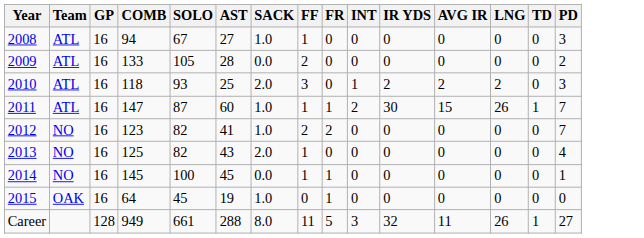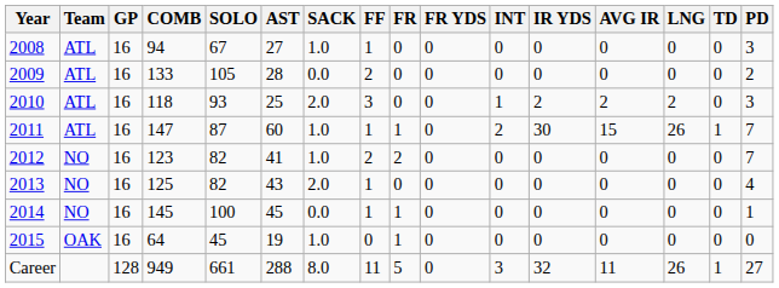 <table class="wikitable">
 <tr>
 <th>Year</th>
 <th>Team</th>
 <th>GP</th>
 <th>COMB</th>
 <th>SOLO</th>
 <th>AST</th>
 <th>SACK</th>
 <th>FF</th>
 <th>FR</th>
+<th>FR YDS</th>
 <th>INT</th>
 <th>IR YDS</th>
 <th>AVG IR</th>
 <th>LNG</th>
 <th>TD</th>
 <th>PD</th>
 </tr>
 <tr>
 <td><a href='#'>2008</a></td>
 <td><a href='#'>ATL</a></td>
 <td>16</td>
 <td>94</td>
 <td>67</td>
 <td>27</td>
 <td>1.0</td>
 <td>1</td>
+<td>0</td>
 <td>0</td>
 <td>0</td>
 <td>0</td>
 <td>0</td>
 <td>0</td>
 <td>0</td>
 <td>3</td>
 </tr>
 <tr>
 <td><a href='#'>2009</a></td>
 <td><a href='#'>ATL</a></td>
 <td>16</td>
 <td>133</td>
 <td>105</td>
 <td>28</td>
 <td>0.0</td>
 <td>2</td>
 <td>0</td>
 <td>0</td>
 <td>0</td>
 <td>0</td>
 <td>0</td>
 <td>0</td>
+<td>0</td>
 <td>2</td>
 </tr>
 <tr>
 <td><a href='#'>2010</a></td>
 <td><a href='#'>ATL</a></td>
 <td>16</td>
 <td>118</td>
 <td>93</td>
 <td>25</td>
 <td>2.0</td>
 <td>3</td>
+<td>0</td>
 <td>0</td>
 <td>1</td>
 <td>2</td>
 <td>2</td>
 <td>2</td>
 <td>0</td>
 <td>3</td>
 </tr>
 <tr>
 <td><a href='#'>2011</a></td>
 <td><a href='#'>ATL</a></td>
 <td>16</td>
 <td>147</td>
 <td>87</td>
 <td>60</td>
 <td>1.0</td>
 <td>1</td>
 <td>1</td>
+<td>0</td>
 <td>2</td>
 <td>30</td>
 <td>15</td>
 <td>26</td>
 <td>1</td>
 <td>7</td>
 </tr>
 <tr>
 <td><a href='#'>2012</a></td>
 <td><a href='#'>NO</a></td>
 <td>16</td>
 <td>123</td>
 <td>82</td>
 <td>41</td>
 <td>1.0</td>
 <td>2</td>
 <td>2</td>
 <td>0</td>
 <td>0</td>
 <td>0</td>
 <td>0</td>
 <td>0</td>
+<td>0</td>
 <td>7</td>
 </tr>
 <tr>
 <td><a href='#'>2013</a></td>
 <td><a href='#'>NO</a></td>
 <td>16</td>
 <td>125</td>
 <td>82</td>
 <td>43</td>
 <td>2.0</td>
 <td>1</td>
+<td>0</td>
 <td>0</td>
 <td>0</td>
 <td>0</td>
 <td>0</td>
 <td>0</td>
 <td>0</td>
 <td>4</td>
 </tr>
 <tr>
 <td><a href='#'>2014</a></td>
 <td><a href='#'>NO</a></td>
 <td>16</td>
 <td>145</td>
 <td>100</td>
 <td>45</td>
 <td>0.0</td>
 <td>1</td>
 <td>1</td>
 <td>0</td>
 <td>0</td>
 <td>0</td>
 <td>0</td>
 <td>0</td>
+<td>0</td>
 <td>1</td>
 </tr>
 <tr>
 <td><a href='#'>2015</a></td>
 <td><a href='#'>OAK</a></td>
 <td>16</td>
 <td>64</td>
 <td>45</td>
 <td>19</td>
 <td>1.0</td>
 <td>0</td>
 <td>1</td>
 <td>0</td>
 <td>0</td>
 <td>0</td>
 <td>0</td>
 <td>0</td>
 <td>0</td>
+<td>0</td>
 </tr>
 <tr>
 <td>Career</td>
 <td></td>
 <td>128</td>
 <td>949</td>
 <td>661</td>
 <td>288</td>
 <td>8.0</td>
 <td>11</td>
 <td>5</td>
+<td>0</td>
 <td>3</td>
 <td>32</td>
 <td>11</td>
 <td>26</td>
 <td>1</td>
 <td>27</td>
 </tr>
 </table>
